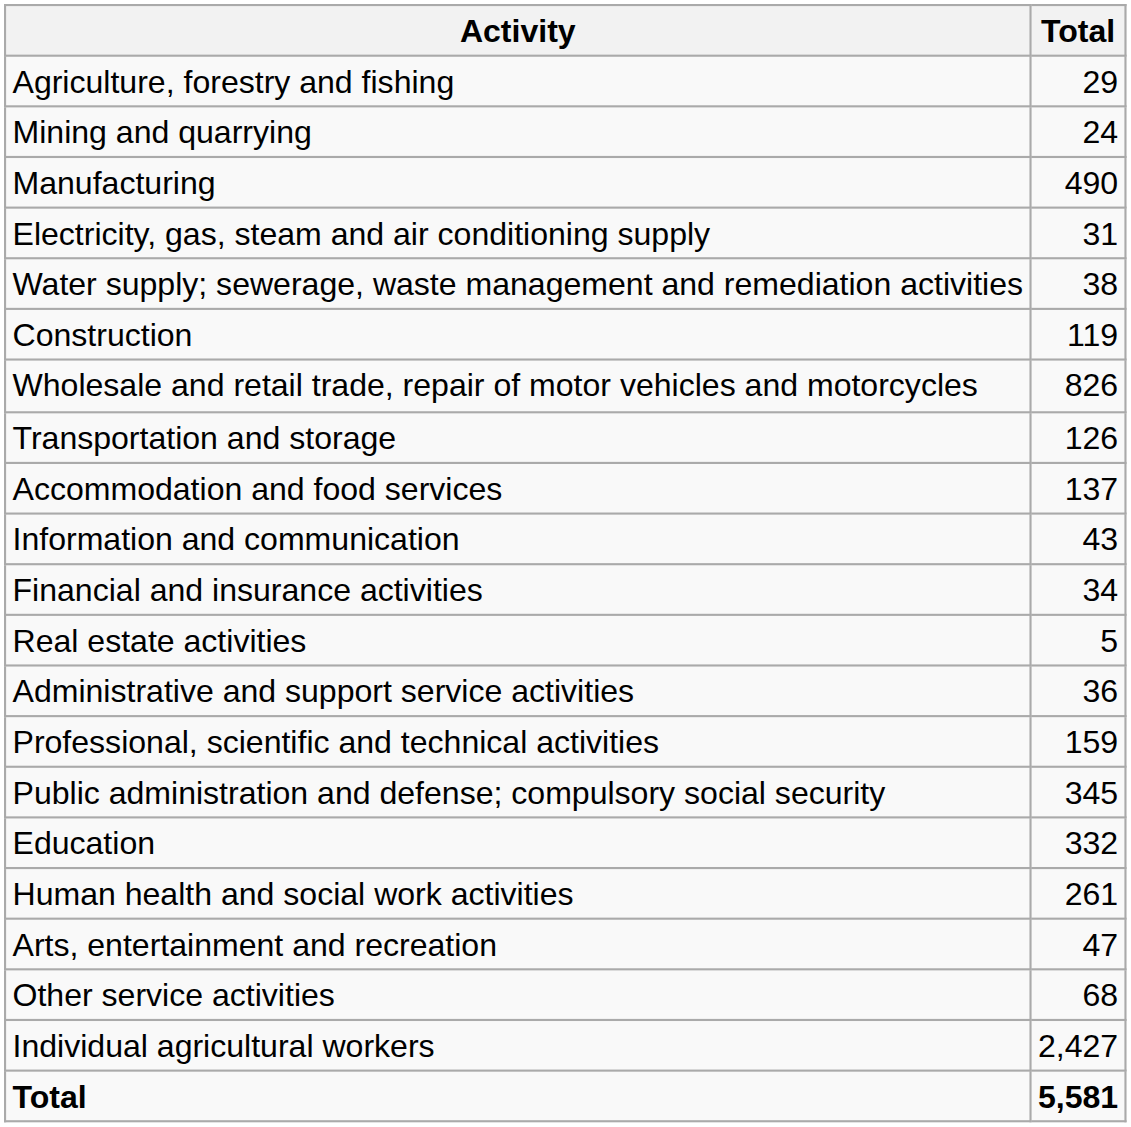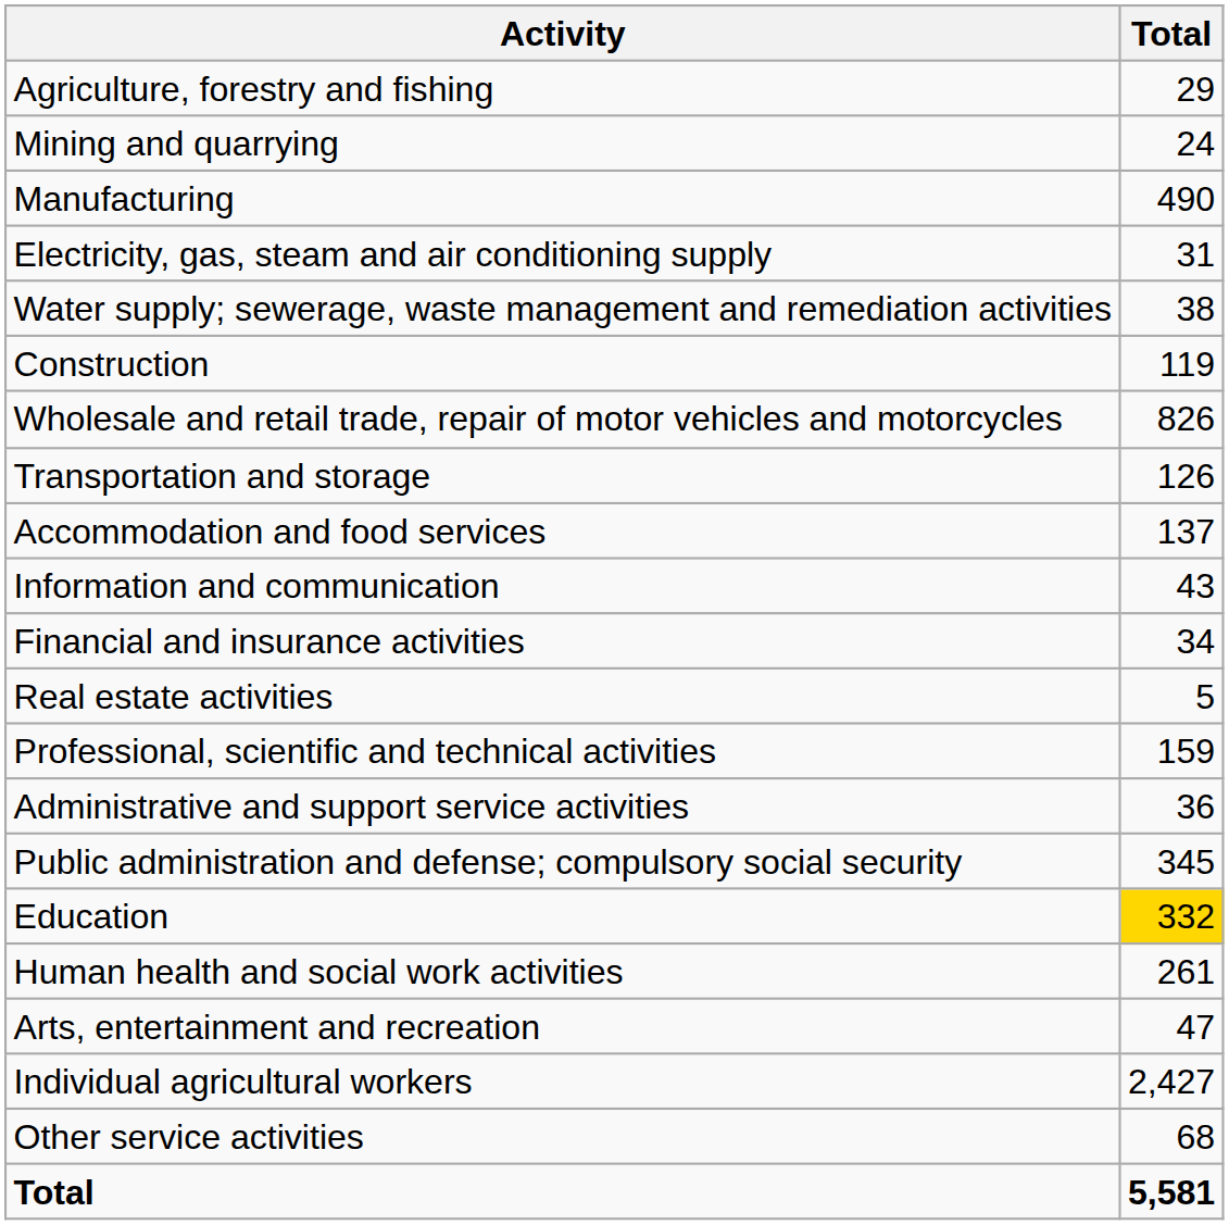 <table class="wikitable sortable" style="font-size:95%;">
 <tr>
 <th>Activity</th>
 <th>Total</th>
 </tr>
 <tr>
 <td>Agriculture, forestry and fishing</td>
 <td align="right">29</td>
 </tr>
 <tr>
 <td>Mining and quarrying</td>
 <td align="right">24</td>
 </tr>
 <tr>
 <td>Manufacturing</td>
 <td align="right">490</td>
 </tr>
 <tr>
 <td>Electricity, gas, steam and air conditioning supply</td>
 <td align="right">31</td>
 </tr>
 <tr>
 <td>Water supply; sewerage, waste management and remediation activities</td>
 <td align="right">38</td>
 </tr>
 <tr>
 <td>Construction</td>
 <td align="right">119</td>
 </tr>
 <tr>
 <td>Wholesale and retail trade, repair of motor vehicles and motorcycles</td>
 <td align="right">826</td>
 </tr>
 <tr>
 <td>Transportation and storage</td>
 <td align="right">126</td>
 </tr>
 <tr>
 <td>Accommodation and food services</td>
 <td align="right">137</td>
 </tr>
 <tr>
 <td>Information and communication</td>
 <td align="right">43</td>
 </tr>
 <tr>
 <td>Financial and insurance activities</td>
 <td align="right">34</td>
 </tr>
 <tr>
 <td>Real estate activities</td>
 <td align="right">5</td>
 </tr>
 <tr>
+<td>Professional, scientific and technical activities</td>
+<td align="right">159</td>
+</tr>
+<tr>
 <td>Administrative and support service activities</td>
 <td align="right">36</td>
-</tr>
-<tr>
-<td>Professional, scientific and technical activities</td>
-<td align="right">159</td>
 </tr>
 <tr>
 <td>Public administration and defense; compulsory social security</td>
 <td align="right">345</td>
 </tr>
 <tr>
 <td>Education</td>
-<td align="right">332</td>
+<td align="right" style="background: gold;">332</td>
 </tr>
 <tr>
 <td>Human health and social work activities</td>
 <td align="right">261</td>
 </tr>
 <tr>
 <td>Arts, entertainment and recreation</td>
 <td align="right">47</td>
 </tr>
 <tr>
+<td>Individual agricultural workers</td>
+<td align="right">2,427</td>
+</tr>
+<tr>
 <td>Other service activities</td>
 <td align="right">68</td>
-</tr>
-<tr>
-<td>Individual agricultural workers</td>
-<td align="right">2,427</td>
 </tr>
 <tr class="sortbottom">
 <td><strong>Total</strong></td>
 <td align="right"><strong>5,581</strong></td>
 </tr>
 </table>
